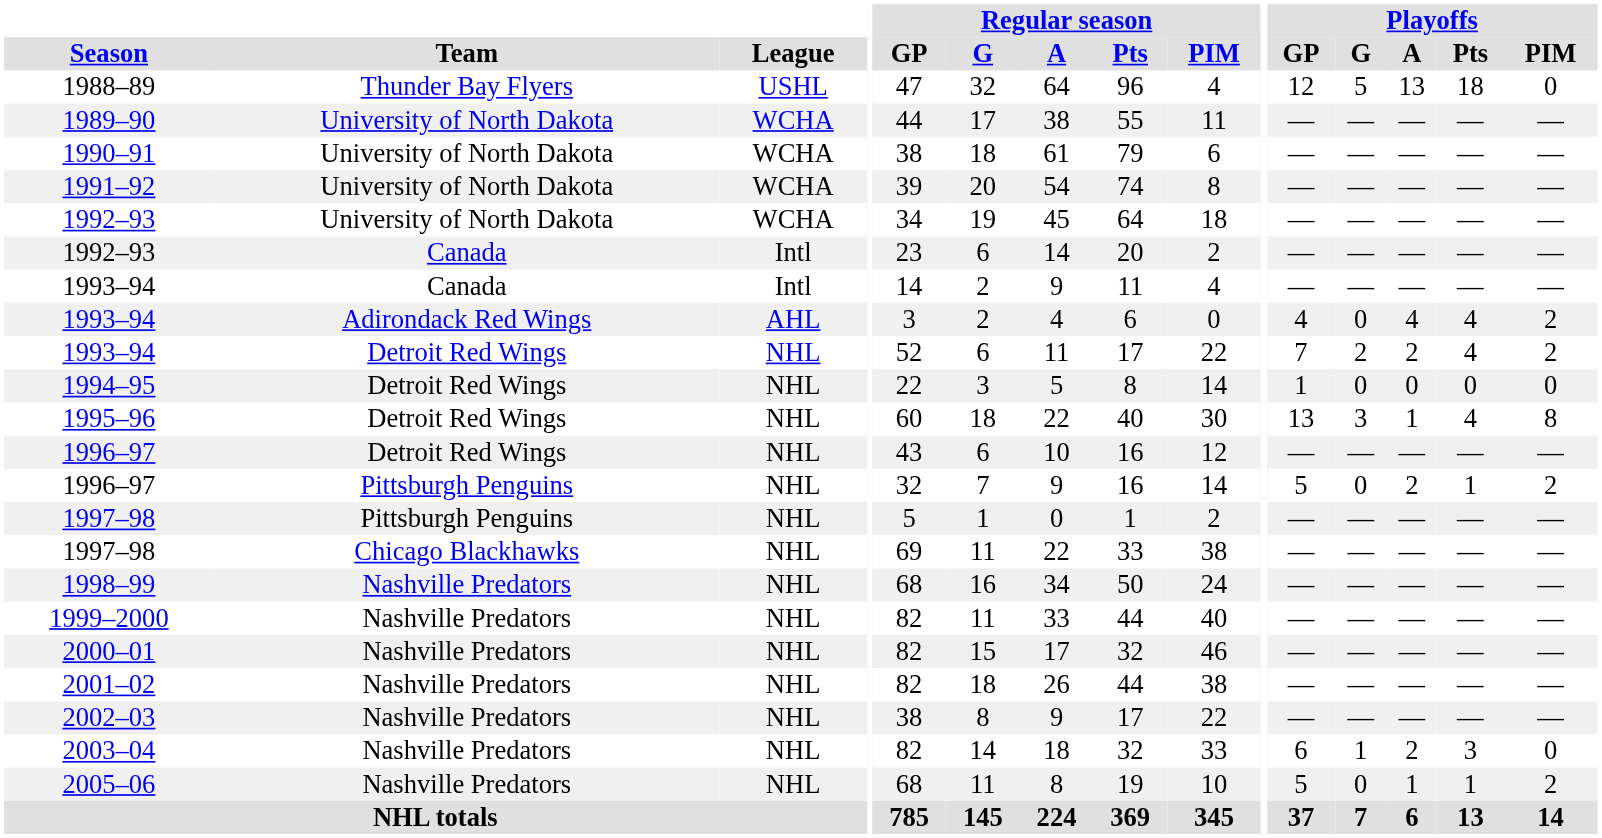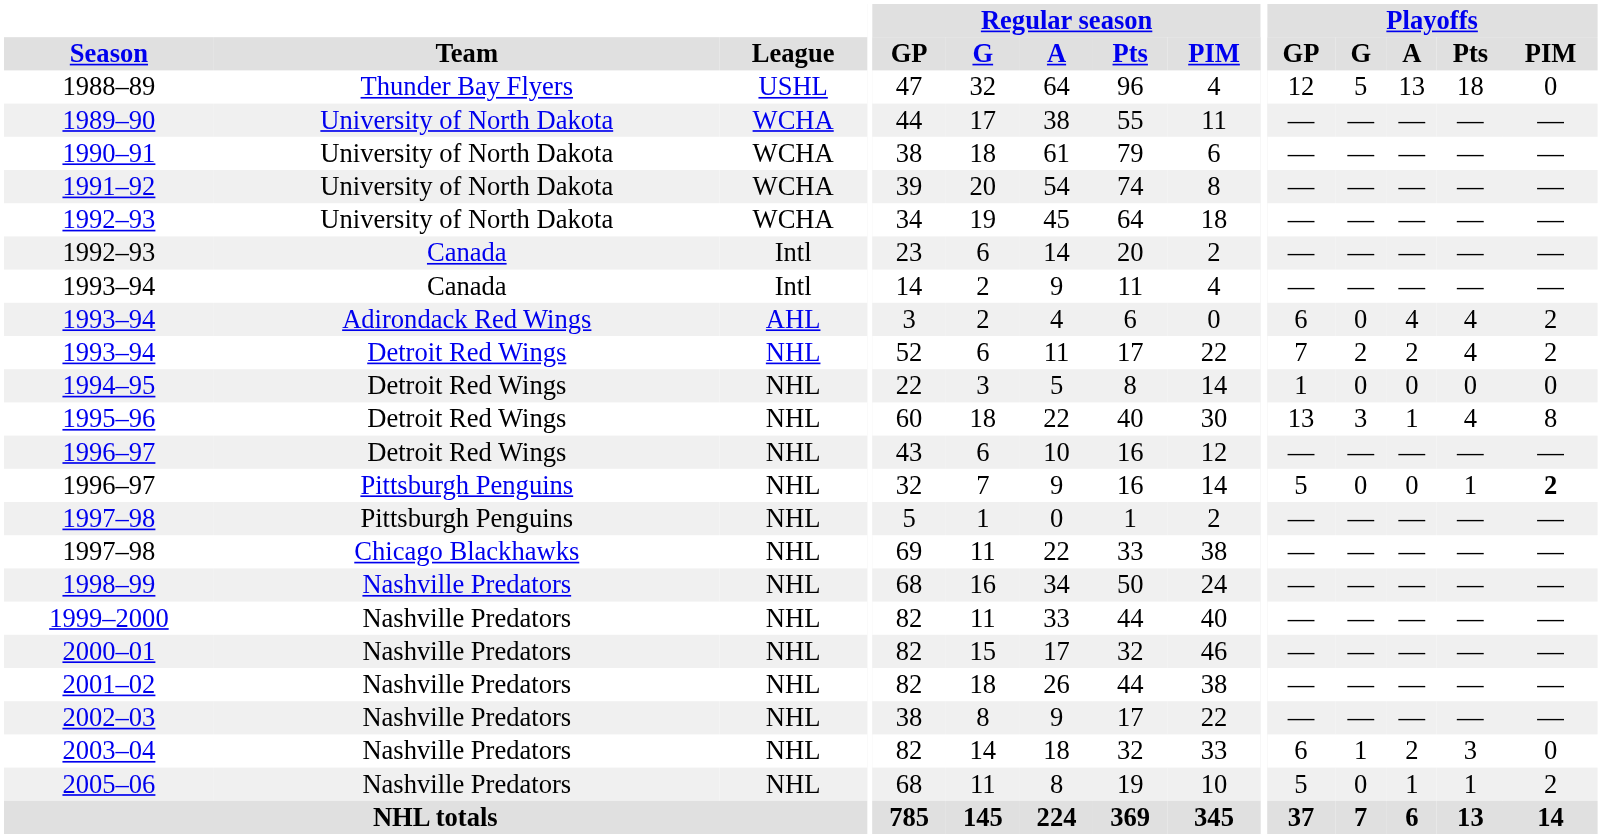 <table border="0" cellpadding="1" cellspacing="0" style="text-align:center; width:60em">
 <tr bgcolor="#e0e0e0">
 <th colspan="3" bgcolor="#ffffff"></th>
 <th rowspan="99" bgcolor="#ffffff"></th>
 <th colspan="5"><a href='#'>Regular season</a></th>
 <th rowspan="99" bgcolor="#ffffff"></th>
 <th colspan="5"><a href='#'>Playoffs</a></th>
 </tr>
 <tr bgcolor="#e0e0e0">
 <th><a href='#'>Season</a></th>
 <th>Team</th>
 <th>League</th>
 <th>GP</th>
 <th><a href='#'>G</a></th>
 <th><a href='#'>A</a></th>
 <th><a href='#'>Pts</a></th>
 <th><a href='#'>PIM</a></th>
 <th>GP</th>
 <th>G</th>
 <th>A</th>
 <th>Pts</th>
 <th>PIM</th>
 </tr>
 <tr>
 <td>1988–89</td>
 <td><a href='#'>Thunder Bay Flyers</a></td>
 <td><a href='#'>USHL</a></td>
 <td>47</td>
 <td>32</td>
 <td>64</td>
 <td>96</td>
 <td>4</td>
 <td>12</td>
 <td>5</td>
 <td>13</td>
 <td>18</td>
 <td>0</td>
 </tr>
 <tr bgcolor="#f0f0f0">
 <td><a href='#'>1989–90</a></td>
 <td><a href='#'>University of North Dakota</a></td>
 <td><a href='#'>WCHA</a></td>
 <td>44</td>
 <td>17</td>
 <td>38</td>
 <td>55</td>
 <td>11</td>
 <td>—</td>
 <td>—</td>
 <td>—</td>
 <td>—</td>
 <td>—</td>
 </tr>
 <tr>
 <td><a href='#'>1990–91</a></td>
 <td>University of North Dakota</td>
 <td>WCHA</td>
 <td>38</td>
 <td>18</td>
 <td>61</td>
 <td>79</td>
 <td>6</td>
 <td>—</td>
 <td>—</td>
 <td>—</td>
 <td>—</td>
 <td>—</td>
 </tr>
 <tr bgcolor="#f0f0f0">
 <td><a href='#'>1991–92</a></td>
 <td>University of North Dakota</td>
 <td>WCHA</td>
 <td>39</td>
 <td>20</td>
 <td>54</td>
 <td>74</td>
 <td>8</td>
 <td>—</td>
 <td>—</td>
 <td>—</td>
 <td>—</td>
 <td>—</td>
 </tr>
 <tr>
 <td><a href='#'>1992–93</a></td>
 <td>University of North Dakota</td>
 <td>WCHA</td>
 <td>34</td>
 <td>19</td>
 <td>45</td>
 <td>64</td>
 <td>18</td>
 <td>—</td>
 <td>—</td>
 <td>—</td>
 <td>—</td>
 <td>—</td>
 </tr>
 <tr bgcolor="#f0f0f0">
 <td>1992–93</td>
 <td><a href='#'>Canada</a></td>
 <td>Intl</td>
 <td>23</td>
 <td>6</td>
 <td>14</td>
 <td>20</td>
 <td>2</td>
 <td>—</td>
 <td>—</td>
 <td>—</td>
 <td>—</td>
 <td>—</td>
 </tr>
 <tr>
 <td>1993–94</td>
 <td>Canada</td>
 <td>Intl</td>
 <td>14</td>
 <td>2</td>
 <td>9</td>
 <td>11</td>
 <td>4</td>
 <td>—</td>
 <td>—</td>
 <td>—</td>
 <td>—</td>
 <td>—</td>
 </tr>
 <tr bgcolor="#f0f0f0">
 <td><a href='#'>1993–94</a></td>
 <td><a href='#'>Adirondack Red Wings</a></td>
 <td><a href='#'>AHL</a></td>
 <td>3</td>
 <td>2</td>
 <td>4</td>
 <td>6</td>
 <td>0</td>
-<td>4</td>
+<td>6</td>
 <td>0</td>
 <td>4</td>
 <td>4</td>
 <td>2</td>
 </tr>
 <tr>
 <td><a href='#'>1993–94</a></td>
 <td><a href='#'>Detroit Red Wings</a></td>
 <td><a href='#'>NHL</a></td>
 <td>52</td>
 <td>6</td>
 <td>11</td>
 <td>17</td>
 <td>22</td>
 <td>7</td>
 <td>2</td>
 <td>2</td>
 <td>4</td>
 <td>2</td>
 </tr>
 <tr bgcolor="#f0f0f0">
 <td><a href='#'>1994–95</a></td>
 <td>Detroit Red Wings</td>
 <td>NHL</td>
 <td>22</td>
 <td>3</td>
 <td>5</td>
 <td>8</td>
 <td>14</td>
 <td>1</td>
 <td>0</td>
 <td>0</td>
 <td>0</td>
 <td>0</td>
 </tr>
 <tr>
 <td><a href='#'>1995–96</a></td>
 <td>Detroit Red Wings</td>
 <td>NHL</td>
 <td>60</td>
 <td>18</td>
 <td>22</td>
 <td>40</td>
 <td>30</td>
 <td>13</td>
 <td>3</td>
 <td>1</td>
 <td>4</td>
 <td>8</td>
 </tr>
 <tr bgcolor="#f0f0f0">
 <td><a href='#'>1996–97</a></td>
 <td>Detroit Red Wings</td>
 <td>NHL</td>
 <td>43</td>
 <td>6</td>
 <td>10</td>
 <td>16</td>
 <td>12</td>
 <td>—</td>
 <td>—</td>
 <td>—</td>
 <td>—</td>
 <td>—</td>
 </tr>
 <tr>
 <td>1996–97</td>
 <td><a href='#'>Pittsburgh Penguins</a></td>
 <td>NHL</td>
 <td>32</td>
 <td>7</td>
 <td>9</td>
 <td>16</td>
 <td>14</td>
 <td>5</td>
 <td>0</td>
-<td>2</td>
+<td>0</td>
 <td>1</td>
-<td>2</td>
+<td><strong>2</strong></td>
 </tr>
 <tr bgcolor="#f0f0f0">
 <td><a href='#'>1997–98</a></td>
 <td>Pittsburgh Penguins</td>
 <td>NHL</td>
 <td>5</td>
 <td>1</td>
 <td>0</td>
 <td>1</td>
 <td>2</td>
 <td>—</td>
 <td>—</td>
 <td>—</td>
 <td>—</td>
 <td>—</td>
 </tr>
 <tr>
 <td>1997–98</td>
 <td><a href='#'>Chicago Blackhawks</a></td>
 <td>NHL</td>
 <td>69</td>
 <td>11</td>
 <td>22</td>
 <td>33</td>
 <td>38</td>
 <td>—</td>
 <td>—</td>
 <td>—</td>
 <td>—</td>
 <td>—</td>
 </tr>
 <tr bgcolor="#f0f0f0">
 <td><a href='#'>1998–99</a></td>
 <td><a href='#'>Nashville Predators</a></td>
 <td>NHL</td>
 <td>68</td>
 <td>16</td>
 <td>34</td>
 <td>50</td>
 <td>24</td>
 <td>—</td>
 <td>—</td>
 <td>—</td>
 <td>—</td>
 <td>—</td>
 </tr>
 <tr>
 <td><a href='#'>1999–2000</a></td>
 <td>Nashville Predators</td>
 <td>NHL</td>
 <td>82</td>
 <td>11</td>
 <td>33</td>
 <td>44</td>
 <td>40</td>
 <td>—</td>
 <td>—</td>
 <td>—</td>
 <td>—</td>
 <td>—</td>
 </tr>
 <tr bgcolor="#f0f0f0">
 <td><a href='#'>2000–01</a></td>
 <td>Nashville Predators</td>
 <td>NHL</td>
 <td>82</td>
 <td>15</td>
 <td>17</td>
 <td>32</td>
 <td>46</td>
 <td>—</td>
 <td>—</td>
 <td>—</td>
 <td>—</td>
 <td>—</td>
 </tr>
 <tr>
 <td><a href='#'>2001–02</a></td>
 <td>Nashville Predators</td>
 <td>NHL</td>
 <td>82</td>
 <td>18</td>
 <td>26</td>
 <td>44</td>
 <td>38</td>
 <td>—</td>
 <td>—</td>
 <td>—</td>
 <td>—</td>
 <td>—</td>
 </tr>
 <tr bgcolor="#f0f0f0">
 <td><a href='#'>2002–03</a></td>
 <td>Nashville Predators</td>
 <td>NHL</td>
 <td>38</td>
 <td>8</td>
 <td>9</td>
 <td>17</td>
 <td>22</td>
 <td>—</td>
 <td>—</td>
 <td>—</td>
 <td>—</td>
 <td>—</td>
 </tr>
 <tr>
 <td><a href='#'>2003–04</a></td>
 <td>Nashville Predators</td>
 <td>NHL</td>
 <td>82</td>
 <td>14</td>
 <td>18</td>
 <td>32</td>
 <td>33</td>
 <td>6</td>
 <td>1</td>
 <td>2</td>
 <td>3</td>
 <td>0</td>
 </tr>
 <tr bgcolor="#f0f0f0">
 <td><a href='#'>2005–06</a></td>
 <td>Nashville Predators</td>
 <td>NHL</td>
 <td>68</td>
 <td>11</td>
 <td>8</td>
 <td>19</td>
 <td>10</td>
 <td>5</td>
 <td>0</td>
 <td>1</td>
 <td>1</td>
 <td>2</td>
 </tr>
 <tr style="background:#e0e0e0;">
 <th colspan="3">NHL totals</th>
 <th>785</th>
 <th>145</th>
 <th>224</th>
 <th>369</th>
 <th>345</th>
 <th>37</th>
 <th>7</th>
 <th>6</th>
 <th>13</th>
 <th>14</th>
 </tr>
 </table>
